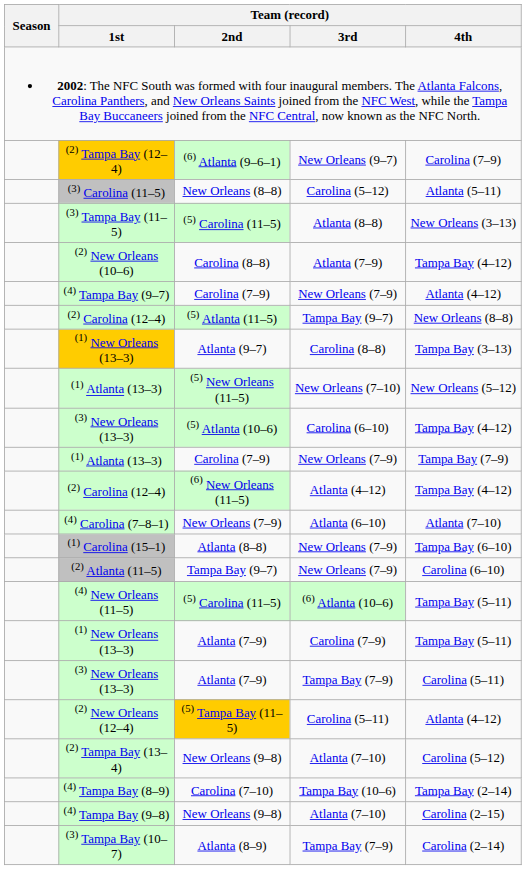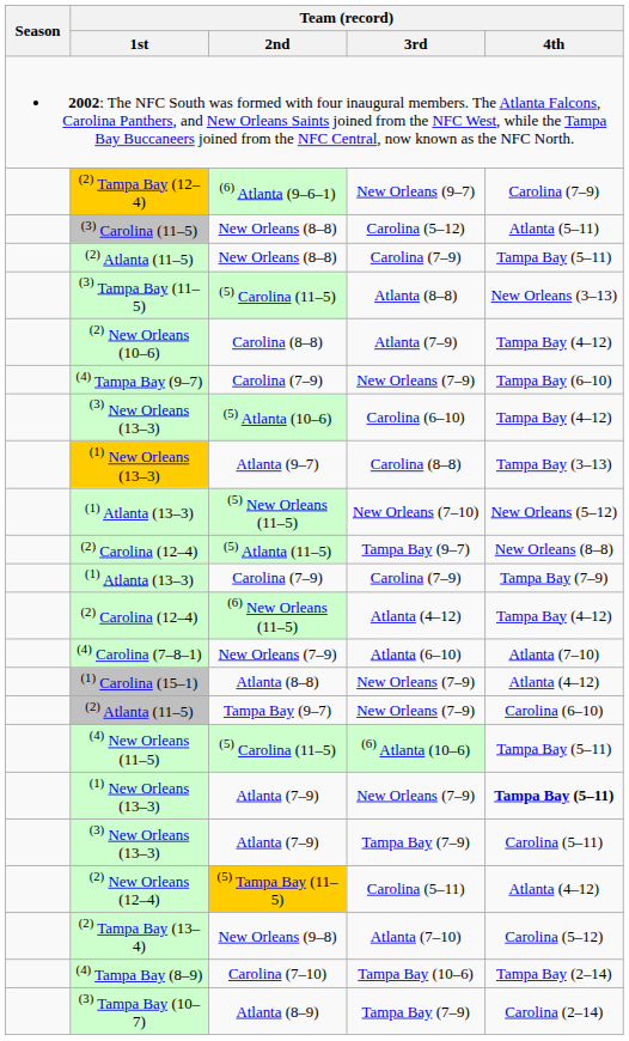 <table class="wikitable" style="text-align:center; font-size:95%">
 <tr>
 <th rowspan="2" width=60px>Season</th>
 <th colspan="4">Team (record)</th>
 </tr>
 <tr>
 <th width=150px>1st</th>
 <th width=150px>2nd</th>
 <th width=150px>3rd</th>
 <th width=150px>4th</th>
 </tr>
 <tr>
 <td colspan="5"><br><ul><li><strong>2002</strong>: The NFC South was formed with four inaugural members. The <a href='#'>Atlanta Falcons</a>, <a href='#'>Carolina Panthers</a>, and <a href='#'>New Orleans Saints</a> joined from the <a href='#'>NFC West</a>, while the <a href='#'>Tampa Bay Buccaneers</a> joined from the <a href='#'>NFC Central</a>, now known as the NFC North.</li></ul></td>
 </tr>
 <tr>
 <td></td>
 <td bgcolor=#FFCC00><sup>(2)</sup> <a href='#'>Tampa Bay</a> (12–4)</td>
 <td bgcolor=#CCFFCC><sup>(6)</sup> <a href='#'>Atlanta</a> (9–6–1)</td>
 <td><a href='#'>New Orleans</a> (9–7)</td>
 <td><a href='#'>Carolina</a> (7–9)</td>
 </tr>
 <tr>
 <td></td>
 <td bgcolor=#C0C0C0><sup>(3)</sup> <a href='#'>Carolina</a> (11–5)</td>
 <td><a href='#'>New Orleans</a> (8–8)</td>
 <td><a href='#'>Carolina</a> (5–12)</td>
 <td><a href='#'>Atlanta</a> (5–11)</td>
 </tr>
 <tr>
 <td></td>
+<td bgcolor=#CCFFCC><sup>(2)</sup> <a href='#'>Atlanta</a> (11–5)</td>
+<td><a href='#'>New Orleans</a> (8–8)</td>
+<td><a href='#'>Carolina</a> (7–9)</td>
+<td><a href='#'>Tampa Bay</a> (5–11)</td>
+</tr>
+<tr>
+<td></td>
 <td bgcolor=#CCFFCC><sup>(3)</sup> <a href='#'>Tampa Bay</a> (11–5)</td>
 <td bgcolor=#CCFFCC><sup>(5)</sup> <a href='#'>Carolina</a> (11–5)</td>
 <td><a href='#'>Atlanta</a> (8–8)</td>
 <td><a href='#'>New Orleans</a> (3–13)</td>
 </tr>
 <tr>
 <td></td>
 <td bgcolor=#CCFFCC><sup>(2)</sup> <a href='#'>New Orleans</a> (10–6)</td>
 <td><a href='#'>Carolina</a> (8–8)</td>
 <td><a href='#'>Atlanta</a> (7–9)</td>
 <td><a href='#'>Tampa Bay</a> (4–12)</td>
 </tr>
 <tr>
 <td></td>
 <td bgcolor=#CCFFCC><sup>(4)</sup> <a href='#'>Tampa Bay</a> (9–7)</td>
 <td><a href='#'>Carolina</a> (7–9)</td>
 <td><a href='#'>New Orleans</a> (7–9)</td>
-<td><a href='#'>Atlanta</a> (4–12)</td>
+<td><a href='#'>Tampa Bay</a> (6–10)</td>
 </tr>
 <tr>
 <td></td>
-<td bgcolor=#CCFFCC><sup>(2)</sup> <a href='#'>Carolina</a> (12–4)</td>
-<td bgcolor=#CCFFCC><sup>(5)</sup> <a href='#'>Atlanta</a> (11–5)</td>
-<td><a href='#'>Tampa Bay</a> (9–7)</td>
-<td><a href='#'>New Orleans</a> (8–8)</td>
+<td bgcolor=#CCFFCC><sup>(3)</sup> <a href='#'>New Orleans</a> (13–3)</td>
+<td bgcolor=#CCFFCC><sup>(5)</sup> <a href='#'>Atlanta</a> (10–6)</td>
+<td><a href='#'>Carolina</a> (6–10)</td>
+<td><a href='#'>Tampa Bay</a> (4–12)</td>
 </tr>
 <tr>
 <td></td>
 <td bgcolor=#FFCC00><sup>(1)</sup> <a href='#'>New Orleans</a> (13–3)</td>
 <td><a href='#'>Atlanta</a> (9–7)</td>
 <td><a href='#'>Carolina</a> (8–8)</td>
 <td><a href='#'>Tampa Bay</a> (3–13)</td>
 </tr>
 <tr>
 <td></td>
 <td bgcolor=#CCFFCC><sup>(1)</sup> <a href='#'>Atlanta</a> (13–3)</td>
 <td bgcolor=#CCFFCC><sup>(5)</sup> <a href='#'>New Orleans</a> (11–5)</td>
 <td><a href='#'>New Orleans</a> (7–10)</td>
 <td><a href='#'>New Orleans</a> (5–12)</td>
 </tr>
 <tr>
 <td></td>
-<td bgcolor=#CCFFCC><sup>(3)</sup> <a href='#'>New Orleans</a> (13–3)</td>
-<td bgcolor=#CCFFCC><sup>(5)</sup> <a href='#'>Atlanta</a> (10–6)</td>
-<td><a href='#'>Carolina</a> (6–10)</td>
-<td><a href='#'>Tampa Bay</a> (4–12)</td>
+<td bgcolor=#CCFFCC><sup>(2)</sup> <a href='#'>Carolina</a> (12–4)</td>
+<td bgcolor=#CCFFCC><sup>(5)</sup> <a href='#'>Atlanta</a> (11–5)</td>
+<td><a href='#'>Tampa Bay</a> (9–7)</td>
+<td><a href='#'>New Orleans</a> (8–8)</td>
 </tr>
 <tr>
 <td></td>
 <td bgcolor=#CCFFCC><sup>(1)</sup> <a href='#'>Atlanta</a> (13–3)</td>
 <td><a href='#'>Carolina</a> (7–9)</td>
-<td><a href='#'>New Orleans</a> (7–9)</td>
+<td><a href='#'>Carolina</a> (7–9)</td>
 <td><a href='#'>Tampa Bay</a> (7–9)</td>
 </tr>
 <tr>
 <td></td>
 <td bgcolor=#CCFFCC><sup>(2)</sup> <a href='#'>Carolina</a> (12–4)</td>
 <td bgcolor=#CCFFCC><sup>(6)</sup> <a href='#'>New Orleans</a> (11–5)</td>
 <td><a href='#'>Atlanta</a> (4–12)</td>
 <td><a href='#'>Tampa Bay</a> (4–12)</td>
 </tr>
 <tr>
 <td></td>
 <td bgcolor=#CCFFCC><sup>(4)</sup> <a href='#'>Carolina</a> (7–8–1)</td>
 <td><a href='#'>New Orleans</a> (7–9)</td>
 <td><a href='#'>Atlanta</a> (6–10)</td>
 <td><a href='#'>Atlanta</a> (7–10)</td>
 </tr>
 <tr>
 <td></td>
 <td bgcolor=#C0C0C0><sup>(1)</sup> <a href='#'>Carolina</a> (15–1)</td>
 <td><a href='#'>Atlanta</a> (8–8)</td>
 <td><a href='#'>New Orleans</a> (7–9)</td>
-<td><a href='#'>Tampa Bay</a> (6–10)</td>
+<td><a href='#'>Atlanta</a> (4–12)</td>
 </tr>
 <tr>
 <td></td>
 <td bgcolor=#C0C0C0><sup>(2)</sup> <a href='#'>Atlanta</a> (11–5)</td>
 <td><a href='#'>Tampa Bay</a> (9–7)</td>
 <td><a href='#'>New Orleans</a> (7–9)</td>
 <td><a href='#'>Carolina</a> (6–10)</td>
 </tr>
 <tr>
 <td></td>
 <td bgcolor=#CCFFCC><sup>(4)</sup> <a href='#'>New Orleans</a> (11–5)</td>
 <td bgcolor="#CCFFCC"><sup>(5)</sup> <a href='#'>Carolina</a> (11–5)</td>
 <td bgcolor="#CCFFCC"><sup>(6)</sup> <a href='#'>Atlanta</a> (10–6)</td>
 <td><a href='#'>Tampa Bay</a> (5–11)</td>
 </tr>
 <tr>
 <td></td>
 <td bgcolor=#CCFFCC><sup>(1)</sup> <a href='#'>New Orleans</a> (13–3)</td>
 <td><a href='#'>Atlanta</a> (7–9)</td>
-<td><a href='#'>Carolina</a> (7–9)</td>
-<td><a href='#'>Tampa Bay</a> (5–11)</td>
+<td><a href='#'>New Orleans</a> (7–9)</td>
+<td><strong><a href='#'>Tampa Bay</a> (5–11)</strong></td>
 </tr>
 <tr>
 <td></td>
 <td bgcolor=#CCFFCC><sup>(3)</sup> <a href='#'>New Orleans</a> (13–3)</td>
 <td><a href='#'>Atlanta</a> (7–9)</td>
 <td><a href='#'>Tampa Bay</a> (7–9)</td>
 <td><a href='#'>Carolina</a> (5–11)</td>
 </tr>
 <tr>
 <td></td>
 <td bgcolor=#CCFFCC><sup>(2)</sup> <a href='#'>New Orleans</a> (12–4)</td>
 <td bgcolor=#FFCC00><sup>(5)</sup> <a href='#'>Tampa Bay</a> (11–5)</td>
 <td><a href='#'>Carolina</a> (5–11)</td>
 <td><a href='#'>Atlanta</a> (4–12)</td>
 </tr>
 <tr>
 <td></td>
 <td bgcolor=#CCFFCC><sup>(2)</sup> <a href='#'>Tampa Bay</a> (13–4)</td>
 <td><a href='#'>New Orleans</a> (9–8)</td>
 <td><a href='#'>Atlanta</a> (7–10)</td>
 <td><a href='#'>Carolina</a> (5–12)</td>
 </tr>
 <tr>
 <td></td>
 <td bgcolor=#CCFFCC><sup>(4)</sup> <a href='#'>Tampa Bay</a> (8–9)</td>
 <td><a href='#'>Carolina</a> (7–10)</td>
 <td><a href='#'>Tampa Bay</a> (10–6)</td>
 <td><a href='#'>Tampa Bay</a> (2–14)</td>
 </tr>
 <tr>
 <td></td>
-<td bgcolor=#CCFFCC><sup>(4)</sup> <a href='#'>Tampa Bay</a> (9–8)</td>
-<td><a href='#'>New Orleans</a> (9–8)</td>
-<td><a href='#'>Atlanta</a> (7–10)</td>
-<td><a href='#'>Carolina</a> (2–15)</td>
-</tr>
-<tr>
-<td></td>
 <td bgcolor=#CCFFCC><sup>(3)</sup> <a href='#'>Tampa Bay</a> (10–7)</td>
 <td><a href='#'>Atlanta</a> (8–9)</td>
 <td><a href='#'>Tampa Bay</a> (7–9)</td>
 <td><a href='#'>Carolina</a> (2–14)</td>
 </tr>
 </table>
